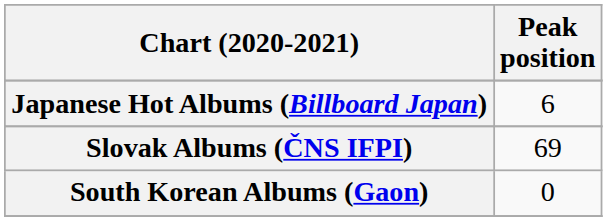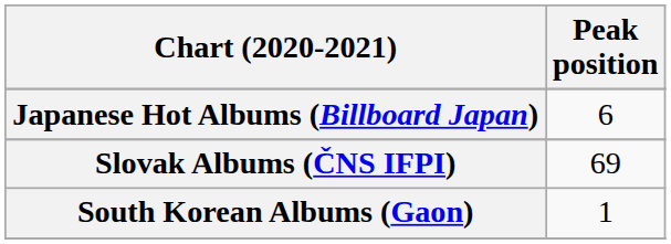 <table class="wikitable sortable plainrowheaders" style="text-align:center">
 <tr>
 <th scope="col">Chart (2020-2021)</th>
 <th scope="col">Peak<br>position</th>
 </tr>
 <tr>
 </tr>
 <tr>
 </tr>
 <tr>
 <th scope="row">Japanese Hot Albums (<em><a href='#'>Billboard Japan</a></em>)</th>
 <td>6</td>
 </tr>
 <tr>
 </tr>
 <tr>
 <th scope="row">Slovak Albums (<a href='#'>ČNS IFPI</a>)</th>
 <td>69</td>
 </tr>
 <tr>
 <th scope="row">South Korean Albums (<a href='#'>Gaon</a>)</th>
-<td>0</td>
+<td>1</td>
 </tr>
 <tr>
 </tr>
 <tr>
 </tr>
 <tr>
 </tr>
 </table>
